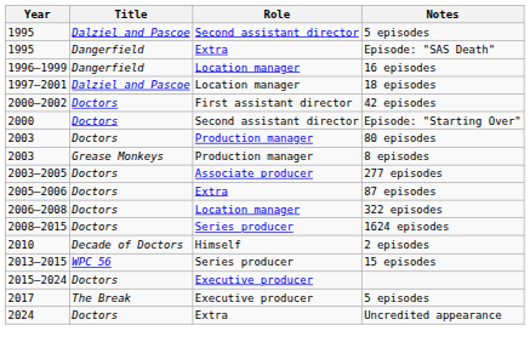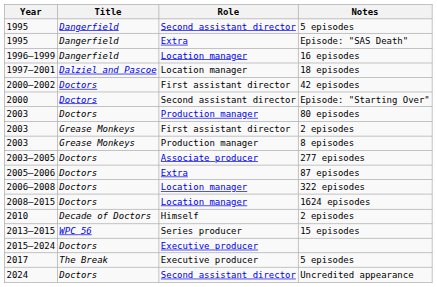 <table class="wikitable sortable">
 <tr>
 <th>Year</th>
 <th>Title</th>
 <th>Role</th>
 <th class="unsortable">Notes</th>
 </tr>
 <tr>
 <td>1995</td>
-<td><em><a href='#'>Dalziel and Pascoe</a></em></td>
+<td><em><a href='#'>Dangerfield</a></em></td>
 <td><a href='#'>Second assistant director</a></td>
 <td>5 episodes</td>
 </tr>
 <tr>
 <td>1995</td>
 <td><em>Dangerfield</em></td>
 <td><a href='#'>Extra</a></td>
 <td>Episode: "SAS Death"</td>
 </tr>
 <tr>
 <td>1996–1999</td>
 <td><em>Dangerfield</em></td>
 <td><a href='#'>Location manager</a></td>
 <td>16 episodes</td>
 </tr>
 <tr>
 <td>1997–2001</td>
 <td><em><a href='#'>Dalziel and Pascoe</a></em></td>
 <td>Location manager</td>
 <td>18 episodes</td>
 </tr>
 <tr>
 <td>2000–2002</td>
 <td><em><a href='#'>Doctors</a></em></td>
 <td>First assistant director</td>
 <td>42 episodes</td>
 </tr>
 <tr>
 <td>2000</td>
 <td><em><a href='#'>Doctors</a></em></td>
 <td>Second assistant director</td>
 <td>Episode: "Starting Over"</td>
 </tr>
 <tr>
 <td>2003</td>
 <td><em>Doctors</em></td>
 <td><a href='#'>Production manager</a></td>
 <td>80 episodes</td>
 </tr>
 <tr>
 <td>2003</td>
 <td><em>Grease Monkeys</em></td>
+<td>First assistant director</td>
+<td>2 episodes</td>
+</tr>
+<tr>
+<td>2003</td>
+<td><em>Grease Monkeys</em></td>
 <td>Production manager</td>
 <td>8 episodes</td>
 </tr>
 <tr>
 <td>2003–2005</td>
 <td><em>Doctors</em></td>
 <td><a href='#'>Associate producer</a></td>
 <td>277 episodes</td>
 </tr>
 <tr>
 <td>2005–2006</td>
 <td><em>Doctors</em></td>
 <td><a href='#'>Extra</a></td>
 <td>87 episodes</td>
 </tr>
 <tr>
 <td>2006–2008</td>
 <td><em>Doctors</em></td>
 <td><a href='#'>Location manager</a></td>
 <td>322 episodes</td>
 </tr>
 <tr>
 <td>2008–2015</td>
 <td><em>Doctors</em></td>
-<td><a href='#'>Series producer</a></td>
+<td><a href='#'>Location manager</a></td>
 <td>1624 episodes</td>
 </tr>
 <tr>
 <td>2010</td>
 <td><em>Decade of Doctors</em></td>
 <td>Himself</td>
 <td>2 episodes</td>
 </tr>
 <tr>
 <td>2013–2015</td>
 <td><em><a href='#'>WPC 56</a></em></td>
 <td>Series producer</td>
 <td>15 episodes</td>
 </tr>
 <tr>
 <td>2015–2024</td>
 <td><em>Doctors</em></td>
 <td><a href='#'>Executive producer</a></td>
 <td></td>
 </tr>
 <tr>
 <td>2017</td>
 <td><em>The Break</em></td>
 <td>Executive producer</td>
 <td>5 episodes</td>
 </tr>
 <tr>
 <td>2024</td>
 <td><em>Doctors</em></td>
-<td>Extra</td>
+<td><a href='#'>Second assistant director</a></td>
 <td>Uncredited appearance</td>
 </tr>
 </table>
